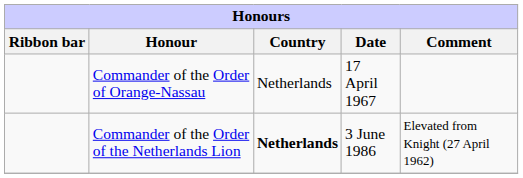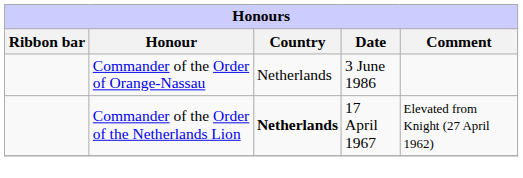 <table class="wikitable" style="width:60%;">
 <tr style="background:#ccf; text-align:center;">
 <td colspan=5><strong>Honours</strong></td>
 </tr>
 <tr>
 <th style="width:80px;">Ribbon bar</th>
 <th>Honour</th>
 <th>Country</th>
 <th>Date</th>
 <th>Comment</th>
 </tr>
 <tr>
 <td></td>
 <td><a href='#'>Commander</a> of the <a href='#'>Order of Orange-Nassau</a></td>
 <td>Netherlands</td>
-<td>17 April 1967</td>
+<td>3 June 1986</td>
 <td></td>
 </tr>
 <tr>
 <td></td>
 <td><a href='#'>Commander</a> of the <a href='#'>Order of the Netherlands Lion</a></td>
 <td><strong>Netherlands</strong></td>
-<td>3 June 1986</td>
+<td>17 April 1967</td>
 <td><small>Elevated from Knight (27 April 1962)</small></td>
 </tr>
 <tr>
 </tr>
 </table>
